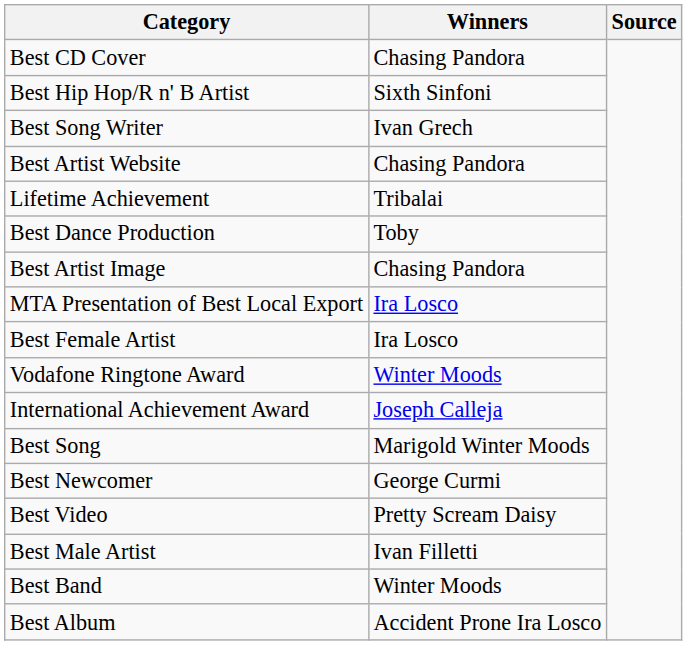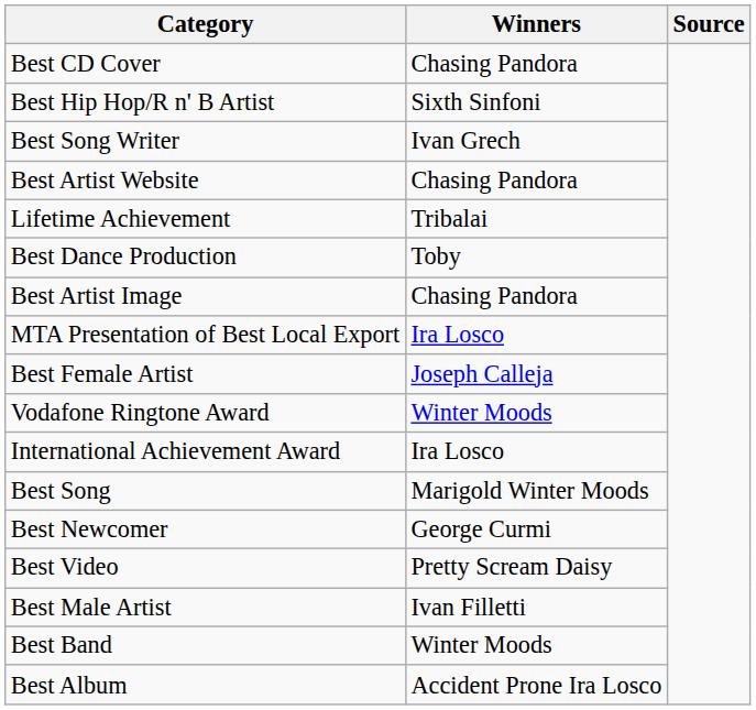 <table class="wikitable">
 <tr>
 <th>Category</th>
 <th>Winners</th>
 <th>Source</th>
 </tr>
 <tr>
 <td>Best CD Cover</td>
 <td>Chasing Pandora</td>
 <td rowspan="17"></td>
 </tr>
 <tr>
 <td>Best Hip Hop/R n' B Artist</td>
 <td>Sixth Sinfoni</td>
 </tr>
 <tr>
 <td>Best Song Writer</td>
 <td>Ivan Grech</td>
 </tr>
 <tr>
 <td>Best Artist Website</td>
 <td>Chasing Pandora</td>
 </tr>
 <tr>
 <td>Lifetime Achievement</td>
 <td>Tribalai</td>
 </tr>
 <tr>
 <td>Best Dance Production</td>
 <td>Toby</td>
 </tr>
 <tr>
 <td>Best Artist Image</td>
 <td>Chasing Pandora</td>
 </tr>
 <tr>
 <td>MTA Presentation of Best Local Export</td>
 <td><a href='#'>Ira Losco</a></td>
 </tr>
 <tr>
 <td>Best Female Artist</td>
-<td>Ira Losco</td>
+<td><a href='#'>Joseph Calleja</a></td>
 </tr>
 <tr>
 <td>Vodafone Ringtone Award</td>
 <td><a href='#'>Winter Moods</a></td>
 </tr>
 <tr>
 <td>International Achievement  Award</td>
-<td><a href='#'>Joseph Calleja</a></td>
+<td>Ira Losco</td>
 </tr>
 <tr>
 <td>Best Song</td>
 <td>Marigold  Winter Moods</td>
 </tr>
 <tr>
 <td>Best Newcomer</td>
 <td>George Curmi</td>
 </tr>
 <tr>
 <td>Best Video</td>
 <td>Pretty  Scream Daisy</td>
 </tr>
 <tr>
 <td>Best Male Artist</td>
 <td>Ivan Filletti</td>
 </tr>
 <tr>
 <td>Best Band</td>
 <td>Winter Moods</td>
 </tr>
 <tr>
 <td>Best Album</td>
 <td>Accident Prone  Ira Losco</td>
 </tr>
 </table>
